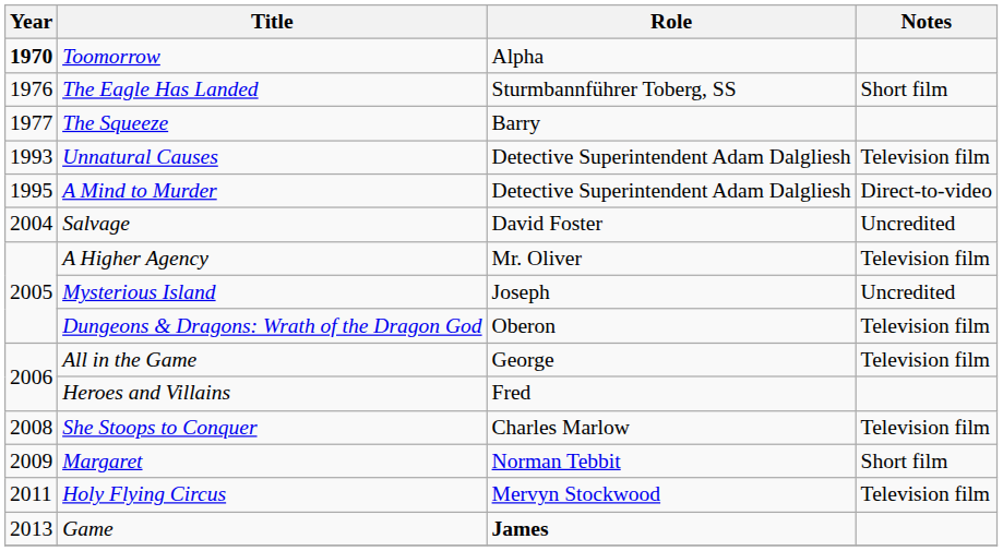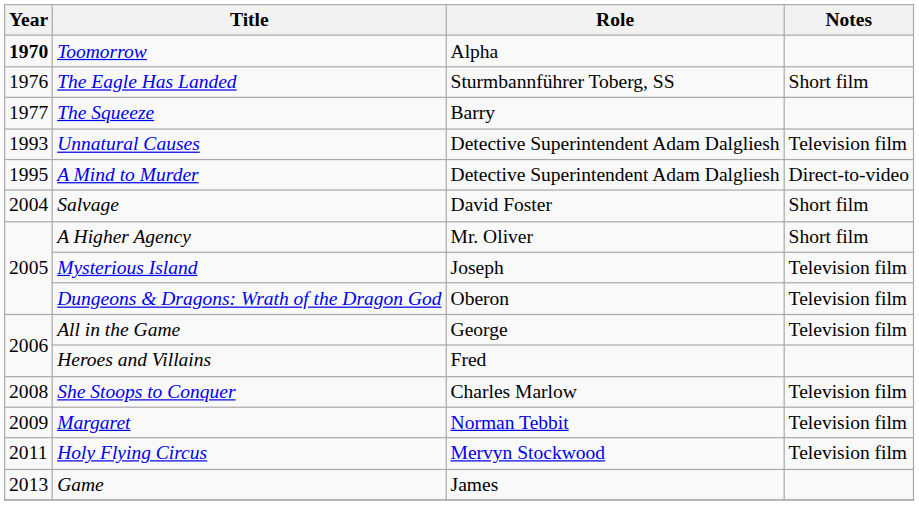 <table class="wikitable sortable">
 <tr>
 <th>Year</th>
 <th>Title</th>
 <th>Role</th>
 <th>Notes</th>
 </tr>
 <tr>
 <td><strong>1970</strong></td>
 <td><em><a href='#'>Toomorrow</a></em></td>
 <td>Alpha</td>
 <td></td>
 </tr>
 <tr>
 <td>1976</td>
 <td><em><a href='#'>The Eagle Has Landed</a></em></td>
 <td>Sturmbannführer Toberg, SS</td>
 <td>Short film</td>
 </tr>
 <tr>
 <td>1977</td>
 <td><em><a href='#'>The Squeeze</a></em></td>
 <td>Barry</td>
 <td></td>
 </tr>
 <tr>
 <td>1993</td>
 <td><em><a href='#'>Unnatural Causes</a></em></td>
 <td>Detective Superintendent Adam Dalgliesh</td>
 <td>Television film</td>
 </tr>
 <tr>
 <td>1995</td>
 <td><em><a href='#'>A Mind to Murder</a></em></td>
 <td>Detective Superintendent Adam Dalgliesh</td>
 <td>Direct-to-video</td>
 </tr>
 <tr>
 <td>2004</td>
 <td><em>Salvage</em></td>
 <td>David Foster</td>
-<td>Uncredited</td>
+<td>Short film</td>
 </tr>
 <tr>
 <td rowspan="3">2005</td>
 <td><em>A Higher Agency</em></td>
 <td>Mr. Oliver</td>
-<td>Television film</td>
+<td>Short film</td>
 </tr>
 <tr>
 <td><em><a href='#'>Mysterious Island</a></em></td>
 <td>Joseph</td>
-<td>Uncredited</td>
+<td>Television film</td>
 </tr>
 <tr>
 <td><em><a href='#'>Dungeons & Dragons: Wrath of the Dragon God</a></em></td>
 <td>Oberon</td>
 <td>Television film</td>
 </tr>
 <tr>
 <td rowspan="2">2006</td>
 <td><em>All in the Game</em></td>
 <td>George</td>
 <td>Television film</td>
 </tr>
 <tr>
 <td><em>Heroes and Villains</em></td>
 <td>Fred</td>
 <td></td>
 </tr>
 <tr>
 <td>2008</td>
 <td><em><a href='#'>She Stoops to Conquer</a></em></td>
 <td>Charles Marlow</td>
 <td>Television film</td>
 </tr>
 <tr>
 <td>2009</td>
 <td><em><a href='#'>Margaret</a></em></td>
 <td><a href='#'>Norman Tebbit</a></td>
-<td>Short film</td>
+<td>Television film</td>
 </tr>
 <tr>
 <td>2011</td>
 <td><em><a href='#'>Holy Flying Circus</a></em></td>
 <td><a href='#'>Mervyn Stockwood</a></td>
 <td>Television film</td>
 </tr>
 <tr>
 <td>2013</td>
 <td><em>Game</em></td>
-<td><strong>James</strong></td>
+<td>James</td>
 <td></td>
 </tr>
 <tr>
 </tr>
 </table>
